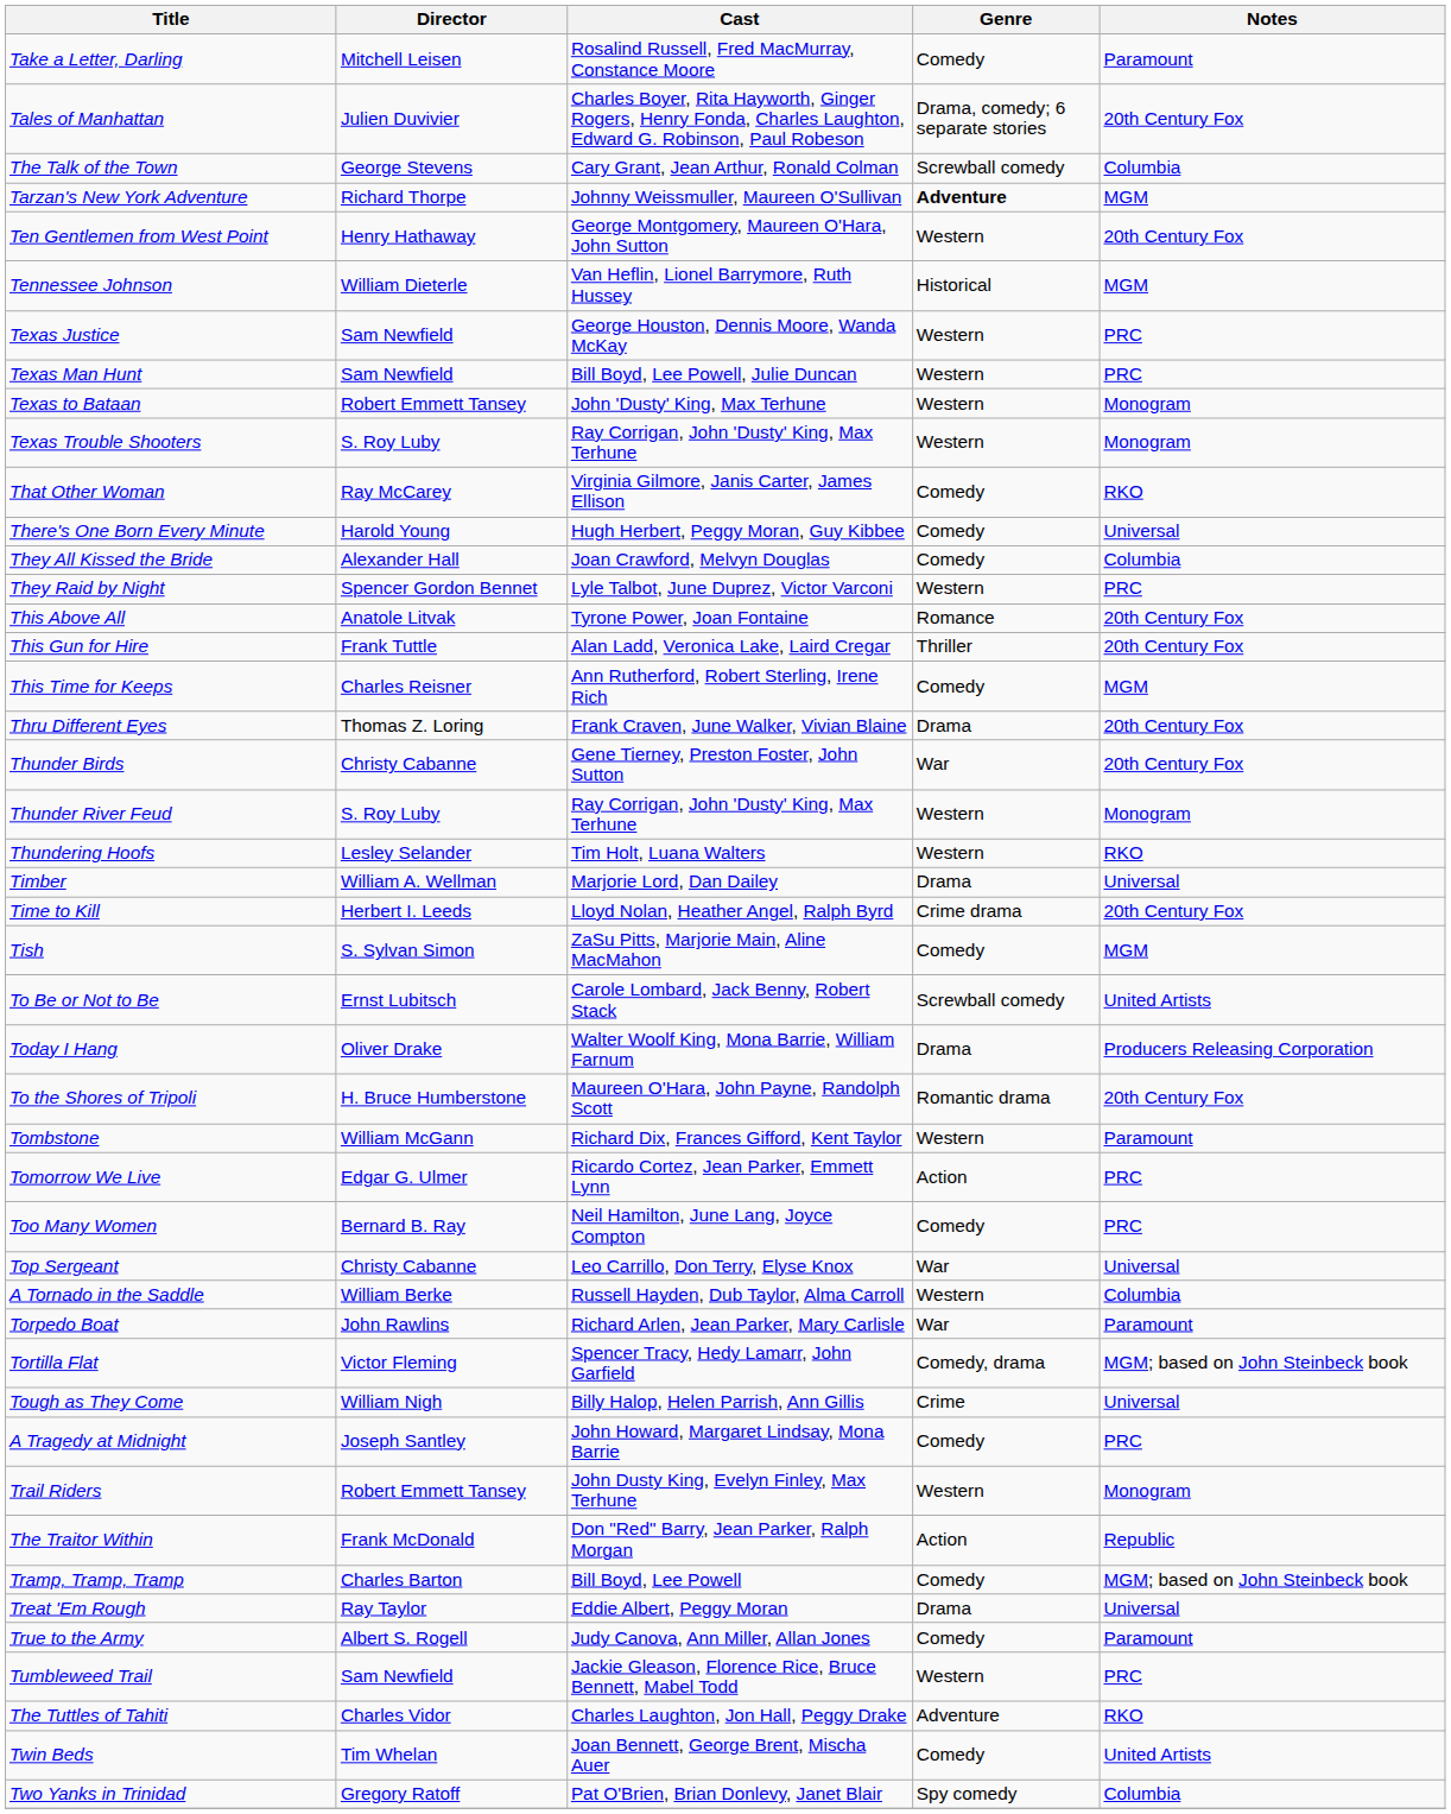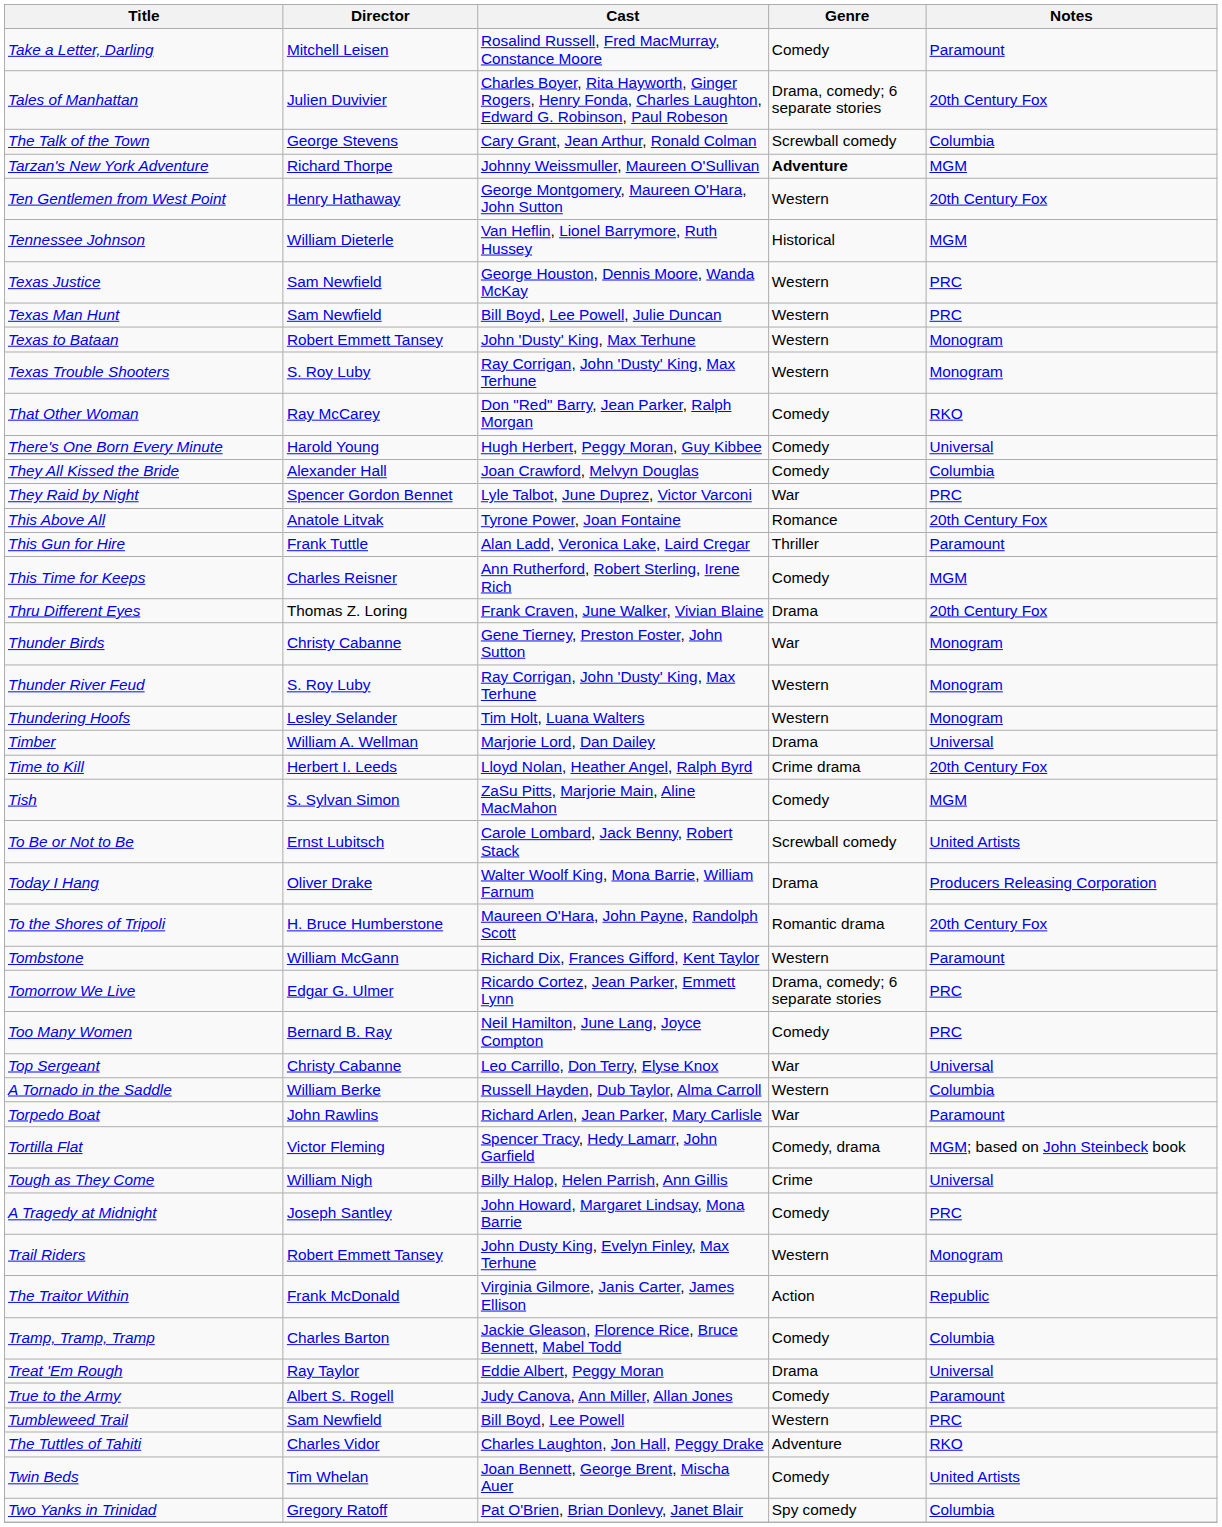 <table class="wikitable" style="width:100%;">
 <tr>
 <th style="width:23%;">Title</th>
 <th style="width:16%;">Director</th>
 <th style="width:24%;">Cast</th>
 <th style="width:13%;">Genre</th>
 <th style="width:24%;">Notes</th>
 </tr>
 <tr>
 <td><em><a href='#'>Take a Letter, Darling</a></em></td>
 <td><a href='#'>Mitchell Leisen</a></td>
 <td><a href='#'>Rosalind Russell</a>, <a href='#'>Fred MacMurray</a>, <a href='#'>Constance Moore</a></td>
 <td>Comedy</td>
 <td><a href='#'>Paramount</a></td>
 </tr>
 <tr>
 <td><em><a href='#'>Tales of Manhattan</a></em></td>
 <td><a href='#'>Julien Duvivier</a></td>
 <td><a href='#'>Charles Boyer</a>, <a href='#'>Rita Hayworth</a>, <a href='#'>Ginger Rogers</a>, <a href='#'>Henry Fonda</a>, <a href='#'>Charles Laughton</a>, <a href='#'>Edward G. Robinson</a>, <a href='#'>Paul Robeson</a></td>
 <td>Drama, comedy; 6 separate stories</td>
 <td><a href='#'>20th Century Fox</a></td>
 </tr>
 <tr>
 <td><em><a href='#'>The Talk of the Town</a> </em></td>
 <td><a href='#'>George Stevens</a></td>
 <td><a href='#'>Cary Grant</a>, <a href='#'>Jean Arthur</a>, <a href='#'>Ronald Colman</a></td>
 <td>Screwball comedy</td>
 <td><a href='#'>Columbia</a></td>
 </tr>
 <tr>
 <td><em><a href='#'>Tarzan's New York Adventure</a></em></td>
 <td><a href='#'>Richard Thorpe</a></td>
 <td><a href='#'>Johnny Weissmuller</a>, <a href='#'>Maureen O'Sullivan</a></td>
 <td><strong>Adventure</strong></td>
 <td><a href='#'>MGM</a></td>
 </tr>
 <tr>
 <td><em><a href='#'>Ten Gentlemen from West Point</a></em></td>
 <td><a href='#'>Henry Hathaway</a></td>
 <td><a href='#'>George Montgomery</a>, <a href='#'>Maureen O'Hara</a>, <a href='#'>John Sutton</a></td>
 <td>Western</td>
 <td><a href='#'>20th Century Fox</a></td>
 </tr>
 <tr>
 <td><em><a href='#'>Tennessee Johnson</a></em></td>
 <td><a href='#'>William Dieterle</a></td>
 <td><a href='#'>Van Heflin</a>, <a href='#'>Lionel Barrymore</a>, <a href='#'>Ruth Hussey</a></td>
 <td>Historical</td>
 <td><a href='#'>MGM</a></td>
 </tr>
 <tr>
 <td><em><a href='#'>Texas Justice</a></em></td>
 <td><a href='#'>Sam Newfield</a></td>
 <td><a href='#'>George Houston</a>, <a href='#'>Dennis Moore</a>, <a href='#'>Wanda McKay</a></td>
 <td>Western</td>
 <td><a href='#'>PRC</a></td>
 </tr>
 <tr>
 <td><em><a href='#'>Texas Man Hunt</a></em></td>
 <td><a href='#'>Sam Newfield</a></td>
 <td><a href='#'>Bill Boyd</a>, <a href='#'>Lee Powell</a>, <a href='#'>Julie Duncan</a></td>
 <td>Western</td>
 <td><a href='#'>PRC</a></td>
 </tr>
 <tr>
 <td><em><a href='#'>Texas to Bataan</a></em></td>
 <td><a href='#'>Robert Emmett Tansey</a></td>
 <td><a href='#'>John 'Dusty' King</a>, <a href='#'>Max Terhune</a></td>
 <td>Western</td>
 <td><a href='#'>Monogram</a></td>
 </tr>
 <tr>
 <td><em><a href='#'>Texas Trouble Shooters</a></em></td>
 <td><a href='#'>S. Roy Luby</a></td>
 <td><a href='#'>Ray Corrigan</a>, <a href='#'>John 'Dusty' King</a>, <a href='#'>Max Terhune</a></td>
 <td>Western</td>
 <td><a href='#'>Monogram</a></td>
 </tr>
 <tr>
 <td><em><a href='#'>That Other Woman</a></em></td>
 <td><a href='#'>Ray McCarey</a></td>
-<td><a href='#'>Virginia Gilmore</a>, <a href='#'>Janis Carter</a>, <a href='#'>James Ellison</a></td>
+<td><a href='#'>Don "Red" Barry</a>, <a href='#'>Jean Parker</a>, <a href='#'>Ralph Morgan</a></td>
 <td>Comedy</td>
 <td><a href='#'>RKO</a></td>
 </tr>
 <tr>
 <td><em><a href='#'>There's One Born Every Minute</a></em></td>
 <td><a href='#'>Harold Young</a></td>
 <td><a href='#'>Hugh Herbert</a>, <a href='#'>Peggy Moran</a>, <a href='#'>Guy Kibbee</a></td>
 <td>Comedy</td>
 <td><a href='#'>Universal</a></td>
 </tr>
 <tr>
 <td><em><a href='#'>They All Kissed the Bride</a></em></td>
 <td><a href='#'>Alexander Hall</a></td>
 <td><a href='#'>Joan Crawford</a>, <a href='#'>Melvyn Douglas</a></td>
 <td>Comedy</td>
 <td><a href='#'>Columbia</a></td>
 </tr>
 <tr>
 <td><em><a href='#'>They Raid by Night</a></em></td>
 <td><a href='#'>Spencer Gordon Bennet</a></td>
 <td><a href='#'>Lyle Talbot</a>, <a href='#'>June Duprez</a>, <a href='#'>Victor Varconi</a></td>
-<td>Western</td>
+<td>War</td>
 <td><a href='#'>PRC</a></td>
 </tr>
 <tr>
 <td><em><a href='#'>This Above All</a></em></td>
 <td><a href='#'>Anatole Litvak</a></td>
 <td><a href='#'>Tyrone Power</a>, <a href='#'>Joan Fontaine</a></td>
 <td>Romance</td>
 <td><a href='#'>20th Century Fox</a></td>
 </tr>
 <tr>
 <td><em><a href='#'>This Gun for Hire</a></em></td>
 <td><a href='#'>Frank Tuttle</a></td>
 <td><a href='#'>Alan Ladd</a>, <a href='#'>Veronica Lake</a>, <a href='#'>Laird Cregar</a></td>
 <td>Thriller</td>
-<td><a href='#'>20th Century Fox</a></td>
+<td><a href='#'>Paramount</a></td>
 </tr>
 <tr>
 <td><em><a href='#'>This Time for Keeps</a></em></td>
 <td><a href='#'>Charles Reisner</a></td>
 <td><a href='#'>Ann Rutherford</a>, <a href='#'>Robert Sterling</a>, <a href='#'>Irene Rich</a></td>
 <td>Comedy</td>
 <td><a href='#'>MGM</a></td>
 </tr>
 <tr>
 <td><em><a href='#'>Thru Different Eyes</a></em></td>
 <td>Thomas Z. Loring</td>
 <td><a href='#'>Frank Craven</a>, <a href='#'>June Walker</a>, <a href='#'>Vivian Blaine</a></td>
 <td>Drama</td>
 <td><a href='#'>20th Century Fox</a></td>
 </tr>
 <tr>
 <td><em><a href='#'>Thunder Birds</a></em></td>
 <td><a href='#'>Christy Cabanne</a></td>
 <td><a href='#'>Gene Tierney</a>, <a href='#'>Preston Foster</a>, <a href='#'>John Sutton</a></td>
 <td>War</td>
-<td><a href='#'>20th Century Fox</a></td>
+<td><a href='#'>Monogram</a></td>
 </tr>
 <tr>
 <td><em><a href='#'>Thunder River Feud</a></em></td>
 <td><a href='#'>S. Roy Luby</a></td>
 <td><a href='#'>Ray Corrigan</a>, <a href='#'>John 'Dusty' King</a>, <a href='#'>Max Terhune</a></td>
 <td>Western</td>
 <td><a href='#'>Monogram</a></td>
 </tr>
 <tr>
 <td><em><a href='#'>Thundering Hoofs</a></em></td>
 <td><a href='#'>Lesley Selander</a></td>
 <td><a href='#'>Tim Holt</a>, <a href='#'>Luana Walters</a></td>
 <td>Western</td>
-<td><a href='#'>RKO</a></td>
+<td><a href='#'>Monogram</a></td>
 </tr>
 <tr>
 <td><em><a href='#'>Timber</a></em></td>
 <td><a href='#'>William A. Wellman</a></td>
 <td><a href='#'>Marjorie Lord</a>, <a href='#'>Dan Dailey</a></td>
 <td>Drama</td>
 <td><a href='#'>Universal</a></td>
 </tr>
 <tr>
 <td><em><a href='#'>Time to Kill</a></em></td>
 <td><a href='#'>Herbert I. Leeds</a></td>
 <td><a href='#'>Lloyd Nolan</a>, <a href='#'>Heather Angel</a>, <a href='#'>Ralph Byrd</a></td>
 <td>Crime drama</td>
 <td><a href='#'>20th Century Fox</a></td>
 </tr>
 <tr>
 <td><em><a href='#'>Tish</a></em></td>
 <td><a href='#'>S. Sylvan Simon</a></td>
 <td><a href='#'>ZaSu Pitts</a>, <a href='#'>Marjorie Main</a>, <a href='#'>Aline MacMahon</a></td>
 <td>Comedy</td>
 <td><a href='#'>MGM</a></td>
 </tr>
 <tr>
 <td><em><a href='#'>To Be or Not to Be</a></em></td>
 <td><a href='#'>Ernst Lubitsch</a></td>
 <td><a href='#'>Carole Lombard</a>, <a href='#'>Jack Benny</a>, <a href='#'>Robert Stack</a></td>
 <td>Screwball comedy</td>
 <td><a href='#'>United Artists</a></td>
 </tr>
 <tr>
 <td><em><a href='#'>Today I Hang</a></em></td>
 <td><a href='#'>Oliver Drake</a></td>
 <td><a href='#'>Walter Woolf King</a>, <a href='#'>Mona Barrie</a>, <a href='#'>William Farnum</a></td>
 <td>Drama</td>
 <td><a href='#'>Producers Releasing Corporation</a></td>
 </tr>
 <tr>
 <td><em><a href='#'>To the Shores of Tripoli</a></em></td>
 <td><a href='#'>H. Bruce Humberstone</a></td>
 <td><a href='#'>Maureen O'Hara</a>, <a href='#'>John Payne</a>, <a href='#'>Randolph Scott</a></td>
 <td>Romantic drama</td>
 <td><a href='#'>20th Century Fox</a></td>
 </tr>
 <tr>
 <td><em><a href='#'>Tombstone</a></em></td>
 <td><a href='#'>William McGann</a></td>
 <td><a href='#'>Richard Dix</a>, <a href='#'>Frances Gifford</a>, <a href='#'>Kent Taylor</a></td>
 <td>Western</td>
 <td><a href='#'>Paramount</a></td>
 </tr>
 <tr>
 <td><em><a href='#'>Tomorrow We Live</a></em></td>
 <td><a href='#'>Edgar G. Ulmer</a></td>
 <td><a href='#'>Ricardo Cortez</a>, <a href='#'>Jean Parker</a>, <a href='#'>Emmett Lynn</a></td>
-<td>Action</td>
+<td>Drama, comedy; 6 separate stories</td>
 <td><a href='#'>PRC</a></td>
 </tr>
 <tr>
 <td><em><a href='#'>Too Many Women</a></em></td>
 <td><a href='#'>Bernard B. Ray</a></td>
 <td><a href='#'>Neil Hamilton</a>, <a href='#'>June Lang</a>, <a href='#'>Joyce Compton</a></td>
 <td>Comedy</td>
 <td><a href='#'>PRC</a></td>
 </tr>
 <tr>
 <td><em><a href='#'>Top Sergeant</a></em></td>
 <td><a href='#'>Christy Cabanne</a></td>
 <td><a href='#'>Leo Carrillo</a>, <a href='#'>Don Terry</a>, <a href='#'>Elyse Knox</a></td>
 <td>War</td>
 <td><a href='#'>Universal</a></td>
 </tr>
 <tr>
 <td><em><a href='#'>A Tornado in the Saddle</a></em></td>
 <td><a href='#'>William Berke</a></td>
 <td><a href='#'>Russell Hayden</a>, <a href='#'>Dub Taylor</a>, <a href='#'>Alma Carroll</a></td>
 <td>Western</td>
 <td><a href='#'>Columbia</a></td>
 </tr>
 <tr>
 <td><em><a href='#'>Torpedo Boat</a></em></td>
 <td><a href='#'>John Rawlins</a></td>
 <td><a href='#'>Richard Arlen</a>, <a href='#'>Jean Parker</a>, <a href='#'>Mary Carlisle</a></td>
 <td>War</td>
 <td><a href='#'>Paramount</a></td>
 </tr>
 <tr>
 <td><em><a href='#'>Tortilla Flat</a></em></td>
 <td><a href='#'>Victor Fleming</a></td>
 <td><a href='#'>Spencer Tracy</a>, <a href='#'>Hedy Lamarr</a>, <a href='#'>John Garfield</a></td>
 <td>Comedy, drama</td>
 <td><a href='#'>MGM</a>; based on <a href='#'>John Steinbeck</a> book</td>
 </tr>
 <tr>
 <td><em><a href='#'>Tough as They Come</a></em></td>
 <td><a href='#'>William Nigh</a></td>
 <td><a href='#'>Billy Halop</a>, <a href='#'>Helen Parrish</a>, <a href='#'>Ann Gillis</a></td>
 <td>Crime</td>
 <td><a href='#'>Universal</a></td>
 </tr>
 <tr>
 <td><em><a href='#'>A Tragedy at Midnight</a></em></td>
 <td><a href='#'>Joseph Santley</a></td>
 <td><a href='#'>John Howard</a>, <a href='#'>Margaret Lindsay</a>, <a href='#'>Mona Barrie</a></td>
 <td>Comedy</td>
 <td><a href='#'>PRC</a></td>
 </tr>
 <tr>
 <td><em><a href='#'>Trail Riders</a></em></td>
 <td><a href='#'>Robert Emmett Tansey</a></td>
 <td><a href='#'>John Dusty King</a>, <a href='#'>Evelyn Finley</a>, <a href='#'>Max Terhune</a></td>
 <td>Western</td>
 <td><a href='#'>Monogram</a></td>
 </tr>
 <tr>
 <td><em><a href='#'>The Traitor Within</a></em></td>
 <td><a href='#'>Frank McDonald</a></td>
-<td><a href='#'>Don "Red" Barry</a>, <a href='#'>Jean Parker</a>, <a href='#'>Ralph Morgan</a></td>
+<td><a href='#'>Virginia Gilmore</a>, <a href='#'>Janis Carter</a>, <a href='#'>James Ellison</a></td>
 <td>Action</td>
 <td><a href='#'>Republic</a></td>
 </tr>
 <tr>
 <td><em><a href='#'>Tramp, Tramp, Tramp</a></em></td>
 <td><a href='#'>Charles Barton</a></td>
-<td><a href='#'>Bill Boyd</a>, <a href='#'>Lee Powell</a></td>
+<td><a href='#'>Jackie Gleason</a>, <a href='#'>Florence Rice</a>, <a href='#'>Bruce Bennett</a>, <a href='#'>Mabel Todd</a></td>
 <td>Comedy</td>
-<td><a href='#'>MGM</a>; based on <a href='#'>John Steinbeck</a> book</td>
+<td><a href='#'>Columbia</a></td>
 </tr>
 <tr>
 <td><em><a href='#'>Treat 'Em Rough</a></em></td>
 <td><a href='#'>Ray Taylor</a></td>
 <td><a href='#'>Eddie Albert</a>, <a href='#'>Peggy Moran</a></td>
 <td>Drama</td>
 <td><a href='#'>Universal</a></td>
 </tr>
 <tr>
 <td><em><a href='#'>True to the Army</a></em></td>
 <td><a href='#'>Albert S. Rogell</a></td>
 <td><a href='#'>Judy Canova</a>, <a href='#'>Ann Miller</a>, <a href='#'>Allan Jones</a></td>
 <td>Comedy</td>
 <td><a href='#'>Paramount</a></td>
 </tr>
 <tr>
 <td><em><a href='#'>Tumbleweed Trail</a></em></td>
 <td><a href='#'>Sam Newfield</a></td>
-<td><a href='#'>Jackie Gleason</a>, <a href='#'>Florence Rice</a>, <a href='#'>Bruce Bennett</a>, <a href='#'>Mabel Todd</a></td>
+<td><a href='#'>Bill Boyd</a>, <a href='#'>Lee Powell</a></td>
 <td>Western</td>
 <td><a href='#'>PRC</a></td>
 </tr>
 <tr>
 <td><em><a href='#'>The Tuttles of Tahiti</a></em></td>
 <td><a href='#'>Charles Vidor</a></td>
 <td><a href='#'>Charles Laughton</a>, <a href='#'>Jon Hall</a>, <a href='#'>Peggy Drake</a></td>
 <td>Adventure</td>
 <td><a href='#'>RKO</a></td>
 </tr>
 <tr>
 <td><em><a href='#'>Twin Beds</a></em></td>
 <td><a href='#'>Tim Whelan</a></td>
 <td><a href='#'>Joan Bennett</a>, <a href='#'>George Brent</a>, <a href='#'>Mischa Auer</a></td>
 <td>Comedy</td>
 <td><a href='#'>United Artists</a></td>
 </tr>
 <tr>
 <td><em><a href='#'>Two Yanks in Trinidad</a></em></td>
 <td><a href='#'>Gregory Ratoff</a></td>
 <td><a href='#'>Pat O'Brien</a>, <a href='#'>Brian Donlevy</a>, <a href='#'>Janet Blair</a></td>
 <td>Spy comedy</td>
 <td><a href='#'>Columbia</a></td>
 </tr>
 <tr>
 </tr>
 </table>
